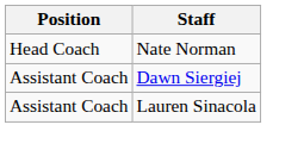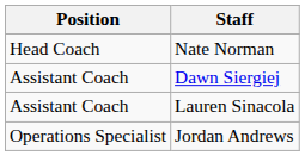 <table class="wikitable">
 <tr>
 <th>Position</th>
 <th>Staff</th>
 </tr>
 <tr>
 <td>Head Coach</td>
 <td>Nate Norman</td>
 </tr>
 <tr>
 <td>Assistant Coach</td>
 <td><a href='#'>Dawn Siergiej</a></td>
 </tr>
 <tr>
 <td>Assistant Coach</td>
 <td>Lauren Sinacola</td>
 </tr>
+<tr>
+<td>Operations Specialist</td>
+<td>Jordan Andrews</td>
+</tr>
 </table>
